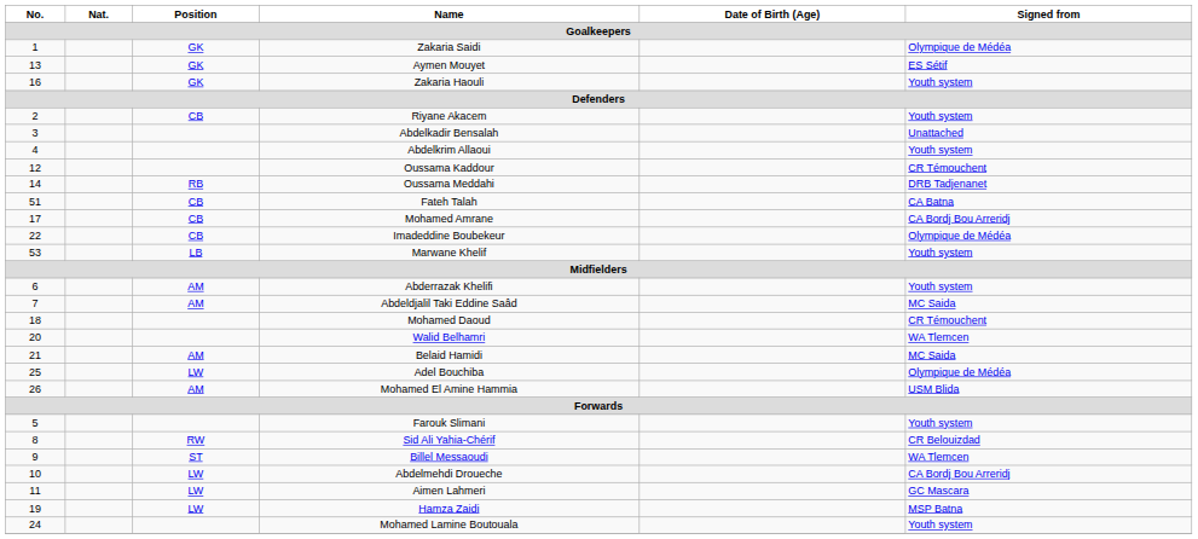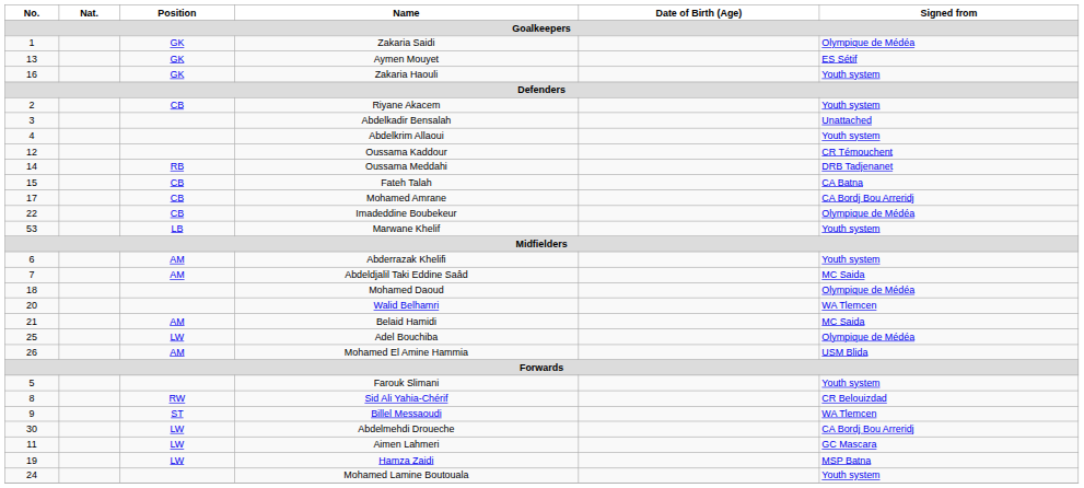 <table class="wikitable" style="text-align:center; font-size:90%; width:100%">
 <tr>
 <th style="background:white; color:black; text-align:center;">No.</th>
 <th style="background:white; color:black; text-align:center;">Nat.</th>
 <th style="background:white; color:black; text-align:center;">Position</th>
 <th style="background:white; color:black; text-align:center;">Name</th>
 <th style="background:white; color:black; text-align:center;">Date of Birth (Age)</th>
 <th style="background:white; color:black; text-align:center;">Signed from</th>
 </tr>
 <tr>
 <th colspan=10 style="background:#DCDCDC; text-align:center;">Goalkeepers</th>
 </tr>
 <tr>
 <td>1</td>
 <td></td>
 <td><a href='#'>GK</a></td>
 <td>Zakaria Saidi</td>
 <td></td>
 <td style="text-align:left"> <a href='#'>Olympique de Médéa</a></td>
 </tr>
 <tr>
 <td>13</td>
 <td></td>
 <td><a href='#'>GK</a></td>
 <td>Aymen Mouyet</td>
 <td></td>
 <td style="text-align:left"> <a href='#'>ES Sétif</a></td>
 </tr>
 <tr>
 <td>16</td>
 <td></td>
 <td><a href='#'>GK</a></td>
 <td>Zakaria Haouli</td>
 <td></td>
 <td style="text-align:left"> <a href='#'>Youth system</a></td>
 </tr>
 <tr>
 <th colspan=10 style="background:#DCDCDC; text-align:center;">Defenders</th>
 </tr>
 <tr>
 <td>2</td>
 <td></td>
 <td><a href='#'>CB</a></td>
 <td>Riyane Akacem</td>
 <td></td>
 <td style="text-align:left"> <a href='#'>Youth system</a></td>
 </tr>
 <tr>
 <td>3</td>
 <td></td>
 <td></td>
 <td>Abdelkadir Bensalah</td>
 <td></td>
 <td style="text-align:left"> <a href='#'>Unattached</a></td>
 </tr>
 <tr>
 <td>4</td>
 <td></td>
 <td></td>
 <td>Abdelkrim Allaoui</td>
 <td></td>
 <td style="text-align:left"> <a href='#'>Youth system</a></td>
 </tr>
 <tr>
 <td>12</td>
 <td></td>
 <td></td>
 <td>Oussama Kaddour</td>
 <td></td>
 <td style="text-align:left"> <a href='#'>CR Témouchent</a></td>
 </tr>
 <tr>
 <td>14</td>
 <td></td>
 <td><a href='#'>RB</a></td>
 <td>Oussama Meddahi</td>
 <td></td>
 <td style="text-align:left"> <a href='#'>DRB Tadjenanet</a></td>
 </tr>
 <tr>
-<td>51</td>
+<td>15</td>
 <td></td>
 <td><a href='#'>CB</a></td>
 <td>Fateh Talah</td>
 <td></td>
 <td style="text-align:left"> <a href='#'>CA Batna</a></td>
 </tr>
 <tr>
 <td>17</td>
 <td></td>
 <td><a href='#'>CB</a></td>
 <td>Mohamed Amrane</td>
 <td></td>
 <td style="text-align:left"> <a href='#'>CA Bordj Bou Arreridj</a></td>
 </tr>
 <tr>
 <td>22</td>
 <td></td>
 <td><a href='#'>CB</a></td>
 <td>Imadeddine Boubekeur</td>
 <td></td>
 <td style="text-align:left"> <a href='#'>Olympique de Médéa</a></td>
 </tr>
 <tr>
 <td>53</td>
 <td></td>
 <td><a href='#'>LB</a></td>
 <td>Marwane Khelif</td>
 <td></td>
 <td style="text-align:left"> <a href='#'>Youth system</a></td>
 </tr>
 <tr>
 <th colspan=10 style="background:#DCDCDC; text-align:center;">Midfielders</th>
 </tr>
 <tr>
 <td>6</td>
 <td></td>
 <td><a href='#'>AM</a></td>
 <td>Abderrazak Khelifi</td>
 <td></td>
 <td style="text-align:left"> <a href='#'>Youth system</a></td>
 </tr>
 <tr>
 <td>7</td>
 <td></td>
 <td><a href='#'>AM</a></td>
 <td>Abdeldjalil Taki Eddine Saâd</td>
 <td></td>
 <td style="text-align:left"> <a href='#'>MC Saida</a></td>
 </tr>
 <tr>
 <td>18</td>
 <td></td>
 <td></td>
 <td>Mohamed Daoud</td>
 <td></td>
-<td style="text-align:left"> <a href='#'>CR Témouchent</a></td>
+<td style="text-align:left"> <a href='#'>Olympique de Médéa</a></td>
 </tr>
 <tr>
 <td>20</td>
 <td></td>
 <td></td>
 <td><a href='#'>Walid Belhamri</a></td>
 <td></td>
 <td style="text-align:left"> <a href='#'>WA Tlemcen</a></td>
 </tr>
 <tr>
 <td>21</td>
 <td></td>
 <td><a href='#'>AM</a></td>
 <td>Belaid Hamidi</td>
 <td></td>
 <td style="text-align:left"> <a href='#'>MC Saida</a></td>
 </tr>
 <tr>
 <td>25</td>
 <td></td>
 <td><a href='#'>LW</a></td>
 <td>Adel Bouchiba</td>
 <td></td>
 <td style="text-align:left"> <a href='#'>Olympique de Médéa</a></td>
 </tr>
 <tr>
 <td>26</td>
 <td></td>
 <td><a href='#'>AM</a></td>
 <td>Mohamed El Amine Hammia</td>
 <td></td>
 <td style="text-align:left"> <a href='#'>USM Blida</a></td>
 </tr>
 <tr>
 <th colspan=10 style="background:#DCDCDC; text-align:center;">Forwards</th>
 </tr>
 <tr>
 <td>5</td>
 <td></td>
 <td></td>
 <td>Farouk Slimani</td>
 <td></td>
 <td style="text-align:left"> <a href='#'>Youth system</a></td>
 </tr>
 <tr>
 <td>8</td>
 <td></td>
 <td><a href='#'>RW</a></td>
 <td><a href='#'>Sid Ali Yahia-Chérif</a></td>
 <td></td>
 <td style="text-align:left"> <a href='#'>CR Belouizdad</a></td>
 </tr>
 <tr>
 <td>9</td>
 <td></td>
 <td><a href='#'>ST</a></td>
 <td><a href='#'>Billel Messaoudi</a></td>
 <td></td>
 <td style="text-align:left"> <a href='#'>WA Tlemcen</a></td>
 </tr>
 <tr>
-<td>10</td>
+<td>30</td>
 <td></td>
 <td><a href='#'>LW</a></td>
 <td>Abdelmehdi Droueche</td>
 <td></td>
 <td style="text-align:left"> <a href='#'>CA Bordj Bou Arreridj</a></td>
 </tr>
 <tr>
 <td>11</td>
 <td></td>
 <td><a href='#'>LW</a></td>
 <td>Aimen Lahmeri</td>
 <td></td>
 <td style="text-align:left"> <a href='#'>GC Mascara</a></td>
 </tr>
 <tr>
 <td>19</td>
 <td></td>
 <td><a href='#'>LW</a></td>
 <td><a href='#'>Hamza Zaidi</a></td>
 <td></td>
 <td style="text-align:left"> <a href='#'>MSP Batna</a></td>
 </tr>
 <tr>
 <td>24</td>
 <td></td>
 <td></td>
 <td>Mohamed Lamine Boutouala</td>
 <td></td>
 <td style="text-align:left"> <a href='#'>Youth system</a></td>
 </tr>
 <tr>
 </tr>
 </table>
